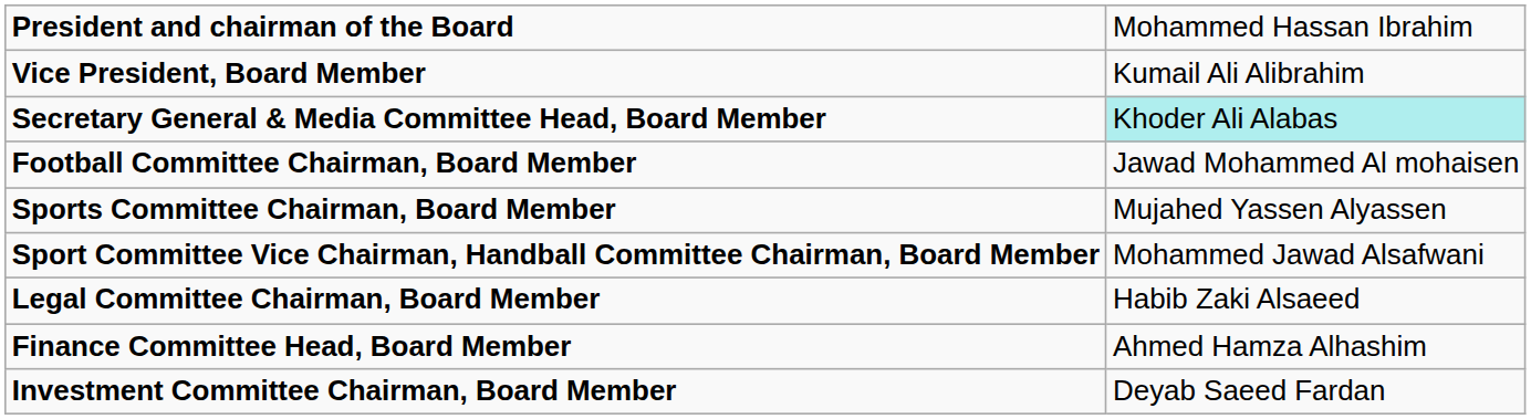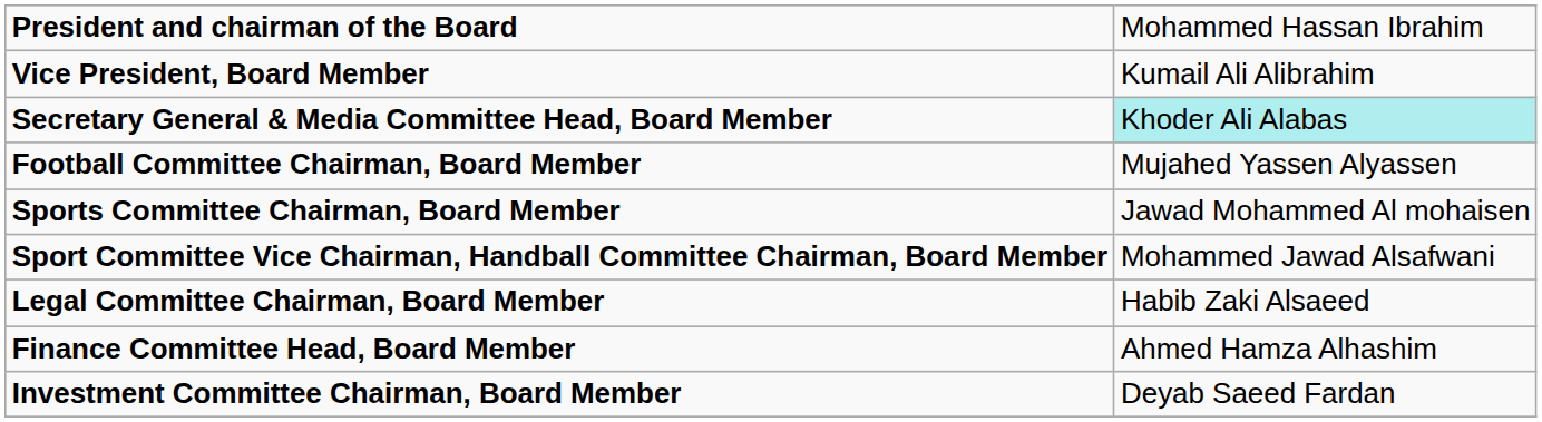 <table class="wikitable">
 <tr>
 <td><strong>President and chairman of the Board</strong></td>
 <td>Mohammed Hassan Ibrahim</td>
 </tr>
 <tr>
 <td><strong>Vice President, Board Member</strong></td>
 <td>Kumail Ali Alibrahim</td>
 </tr>
 <tr>
 <td><strong>Secretary General & Media Committee Head, Board Member</strong></td>
 <td style="background: paleturquoise;">Khoder Ali Alabas</td>
 </tr>
 <tr>
 <td><strong>Football Committee Chairman, Board Member</strong></td>
-<td>Jawad Mohammed Al mohaisen</td>
+<td>Mujahed Yassen Alyassen</td>
 </tr>
 <tr>
 <td><strong>Sports Committee Chairman, Board Member</strong></td>
-<td>Mujahed Yassen Alyassen</td>
+<td>Jawad Mohammed Al mohaisen</td>
 </tr>
 <tr>
 <td><strong> Sport Committee Vice Chairman, Handball Committee Chairman, Board Member</strong></td>
 <td>Mohammed Jawad Alsafwani</td>
 </tr>
 <tr>
 <td><strong>Legal Committee Chairman, Board Member</strong></td>
 <td>Habib Zaki Alsaeed</td>
 </tr>
 <tr>
 <td><strong>Finance Committee Head, Board Member </strong></td>
 <td>Ahmed Hamza Alhashim</td>
 </tr>
 <tr>
 <td><strong>Investment Committee Chairman, Board Member</strong></td>
 <td>Deyab Saeed Fardan</td>
 </tr>
 </table>
